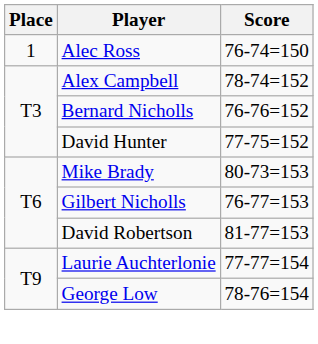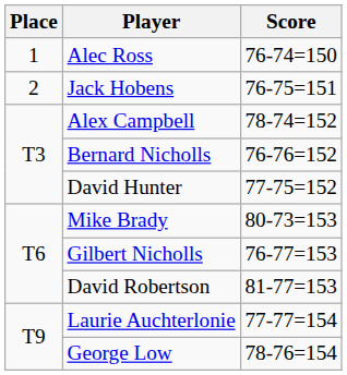 <table class=wikitable>
 <tr>
 <th>Place</th>
 <th>Player</th>
 <th>Score</th>
 </tr>
 <tr>
 <td align=center>1</td>
 <td> <a href='#'>Alec Ross</a></td>
 <td>76-74=150</td>
+</tr>
+<tr>
+<td align=center>2</td>
+<td> <a href='#'>Jack Hobens</a></td>
+<td>76-75=151</td>
 </tr>
 <tr>
 <td rowspan=3 align=center>T3</td>
 <td> <a href='#'>Alex Campbell</a></td>
 <td>78-74=152</td>
 </tr>
 <tr>
 <td> <a href='#'>Bernard Nicholls</a></td>
 <td>76-76=152</td>
 </tr>
 <tr>
 <td>David Hunter</td>
 <td>77-75=152</td>
 </tr>
 <tr>
 <td rowspan=3 align=center>T6</td>
 <td> <a href='#'>Mike Brady</a></td>
 <td>80-73=153</td>
 </tr>
 <tr>
 <td> <a href='#'>Gilbert Nicholls</a></td>
 <td>76-77=153</td>
 </tr>
 <tr>
 <td>David Robertson</td>
 <td>81-77=153</td>
 </tr>
 <tr>
 <td rowspan=2 align=center>T9</td>
 <td> <a href='#'>Laurie Auchterlonie</a></td>
 <td>77-77=154</td>
 </tr>
 <tr>
 <td> <a href='#'>George Low</a></td>
 <td>78-76=154</td>
 </tr>
 </table>
